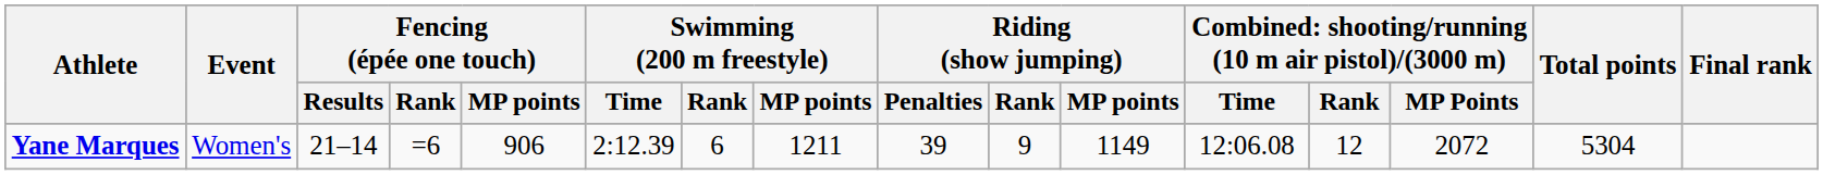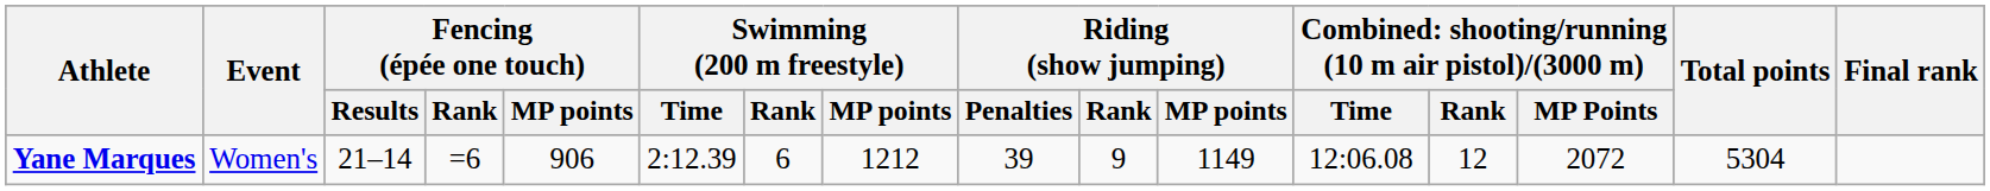 <table class="wikitable" style="font-size:90%">
 <tr>
 <th rowspan="2">Athlete</th>
 <th rowspan="2">Event</th>
 <th colspan=3>Fencing<br><span>(épée one touch)</span></th>
 <th colspan=3>Swimming<br><span>(200 m freestyle)</span></th>
 <th colspan=3>Riding<br><span>(show jumping)</span></th>
 <th colspan=3>Combined: shooting/running<br><span>(10 m air pistol)/(3000 m)</span></th>
 <th rowspan=2>Total points</th>
 <th rowspan=2>Final rank</th>
 </tr>
 <tr style="font-size:95%">
 <th>Results</th>
 <th>Rank</th>
 <th>MP points</th>
 <th>Time</th>
 <th>Rank</th>
 <th>MP points</th>
 <th>Penalties</th>
 <th>Rank</th>
 <th>MP points</th>
 <th>Time</th>
 <th>Rank</th>
 <th>MP Points</th>
 </tr>
 <tr align=center>
 <td align=left><strong><a href='#'>Yane Marques</a></strong></td>
 <td align=left><a href='#'>Women's</a></td>
 <td>21–14</td>
 <td>=6</td>
 <td>906</td>
 <td>2:12.39</td>
 <td>6</td>
-<td>1211</td>
+<td>1212</td>
 <td>39</td>
 <td>9</td>
 <td>1149</td>
 <td>12:06.08</td>
 <td>12</td>
 <td>2072</td>
 <td>5304</td>
 <td></td>
 </tr>
 </table>
